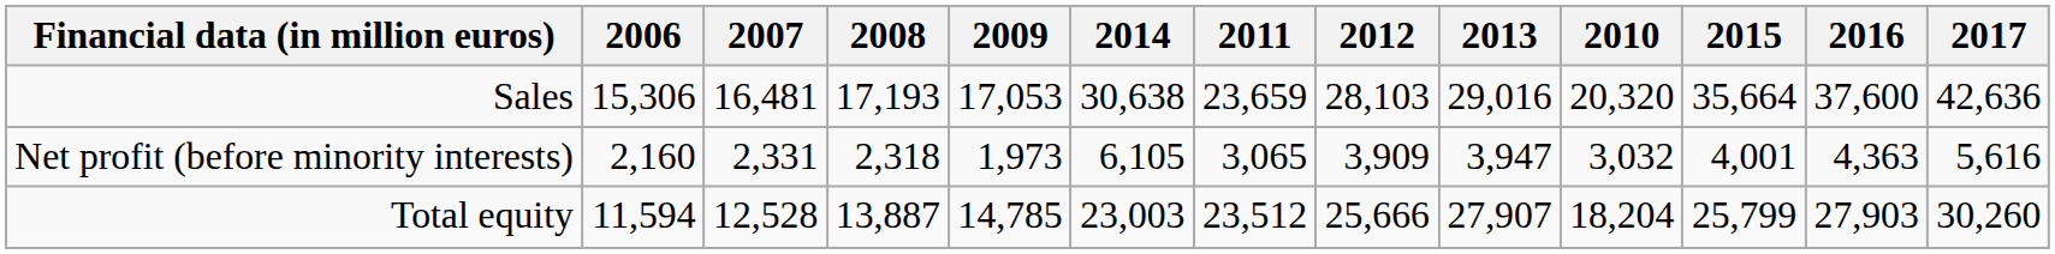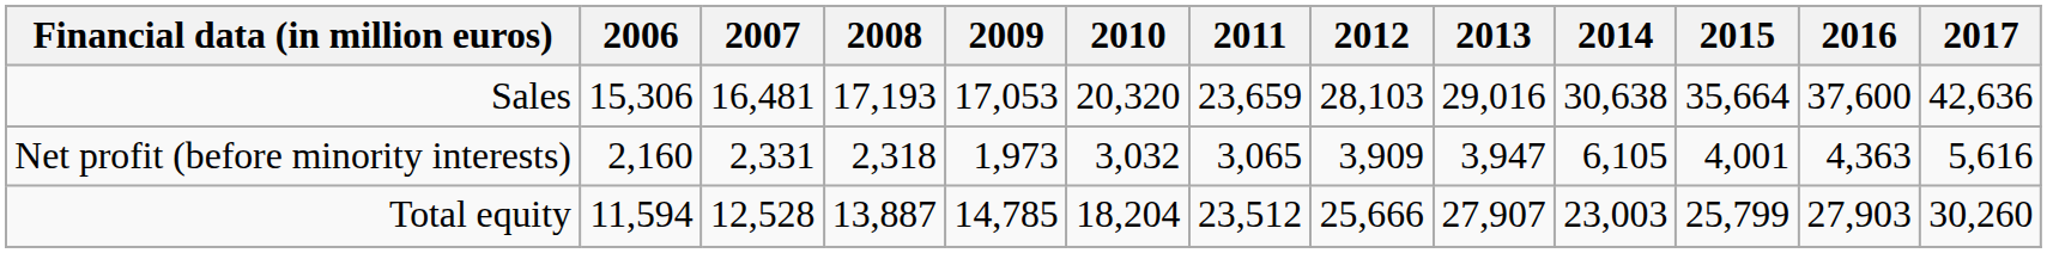 <table class="wikitable" style="text-align: right;">
 <tr>
 <th>Financial data (in million euros)</th>
 <th>2006</th>
 <th>2007</th>
 <th>2008</th>
 <th>2009</th>
-<th>2014</th>
+<th>2010</th>
 <th>2011</th>
 <th>2012</th>
 <th>2013</th>
-<th>2010</th>
+<th>2014</th>
 <th>2015</th>
 <th>2016</th>
 <th>2017</th>
 </tr>
 <tr>
 <td>Sales</td>
 <td>15,306</td>
 <td>16,481</td>
 <td>17,193</td>
 <td>17,053</td>
-<td>30,638</td>
+<td>20,320</td>
 <td>23,659</td>
 <td>28,103</td>
 <td>29,016</td>
-<td>20,320</td>
+<td>30,638</td>
 <td>35,664</td>
 <td>37,600</td>
 <td>42,636</td>
 </tr>
 <tr>
 <td>Net profit (before minority interests)</td>
 <td>2,160</td>
 <td>2,331</td>
 <td>2,318</td>
 <td>1,973</td>
-<td>6,105</td>
+<td>3,032</td>
 <td>3,065</td>
 <td>3,909</td>
 <td>3,947</td>
-<td>3,032</td>
+<td>6,105</td>
 <td>4,001</td>
 <td>4,363</td>
 <td>5,616</td>
 </tr>
 <tr>
 <td>Total equity</td>
 <td>11,594</td>
 <td>12,528</td>
 <td>13,887</td>
 <td>14,785</td>
-<td>23,003</td>
+<td>18,204</td>
 <td>23,512</td>
 <td>25,666</td>
 <td>27,907</td>
-<td>18,204</td>
+<td>23,003</td>
 <td>25,799</td>
 <td>27,903</td>
 <td>30,260</td>
 </tr>
 </table>
